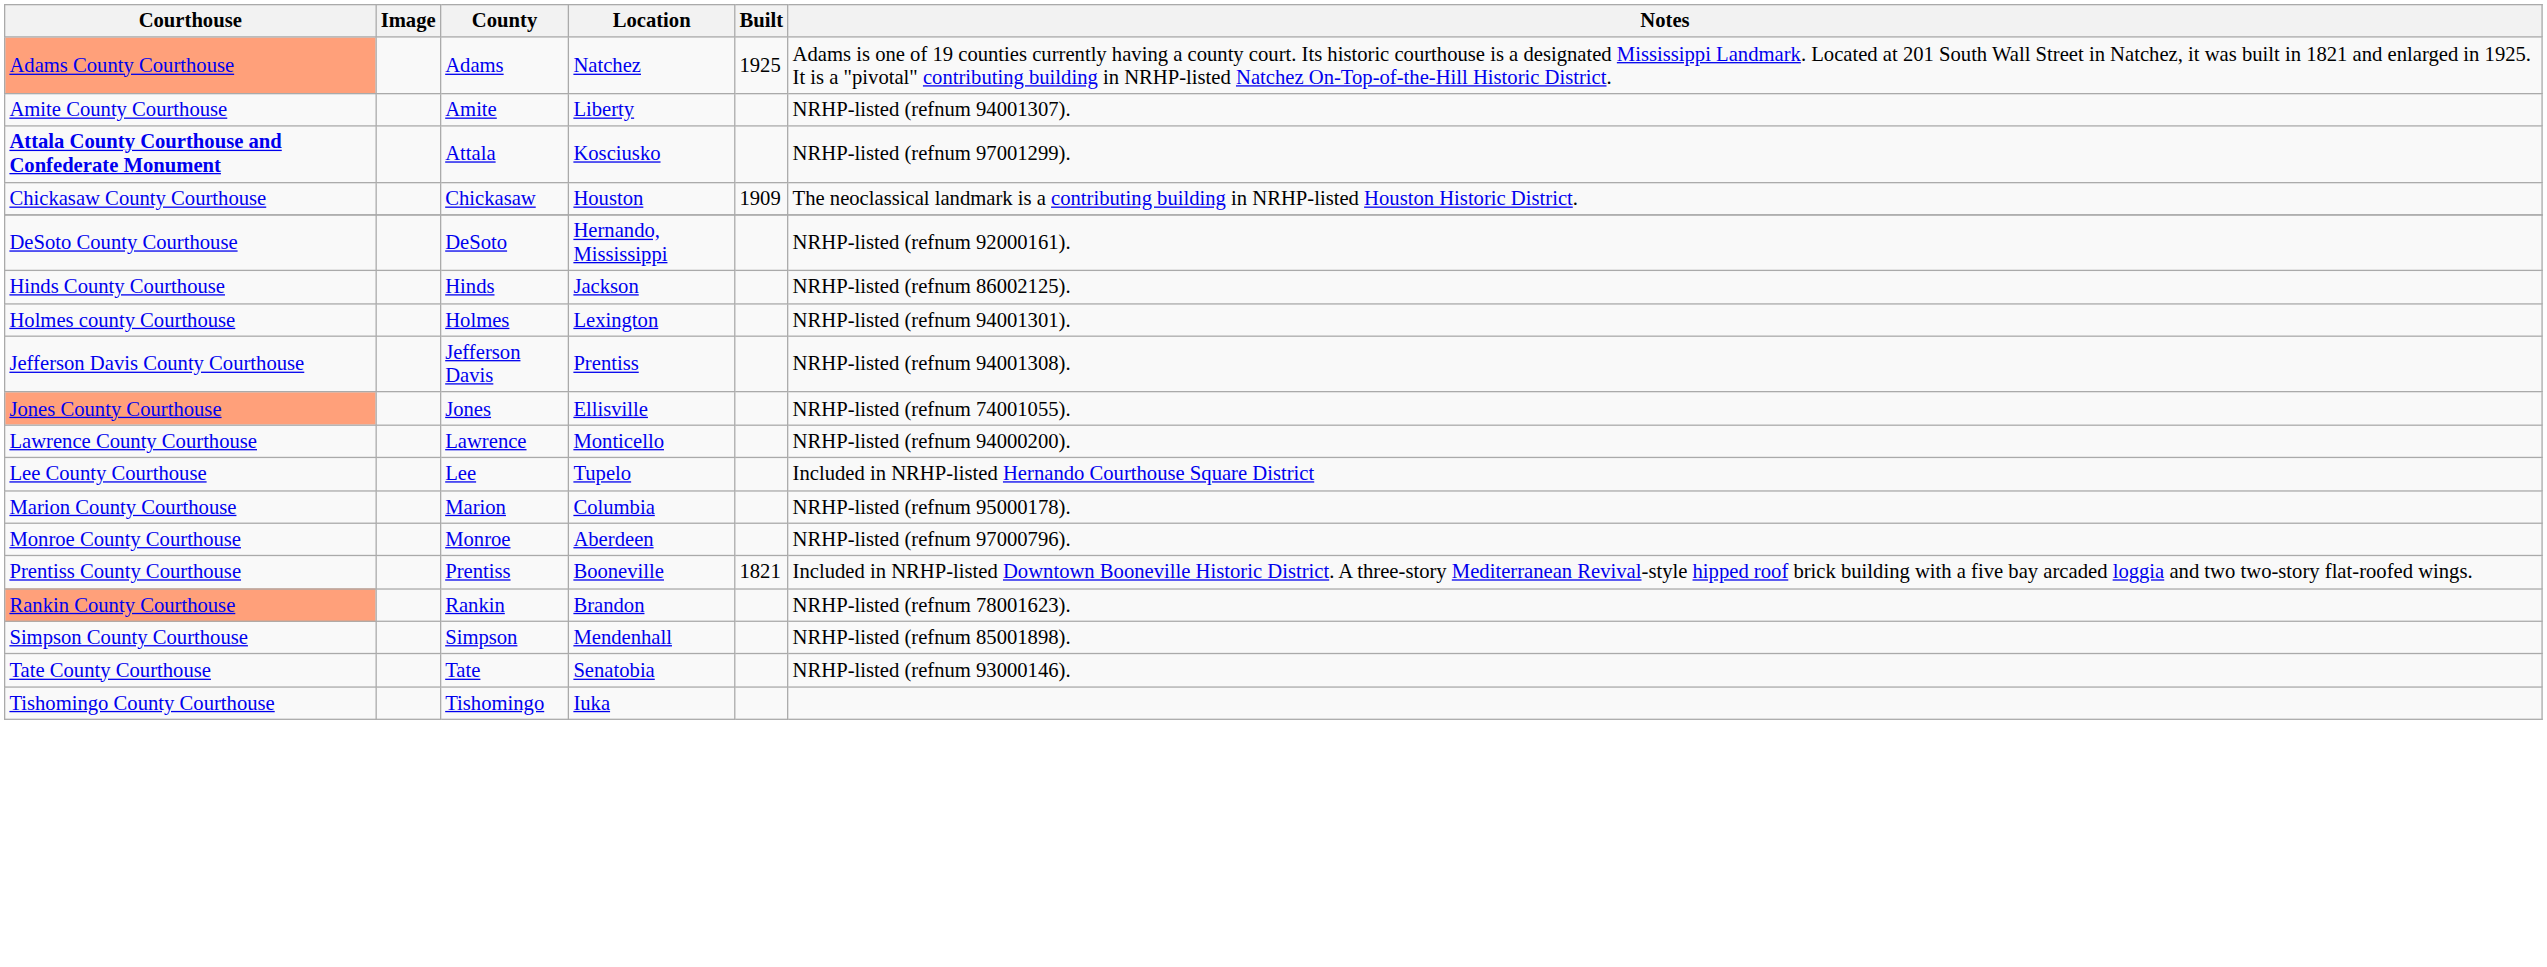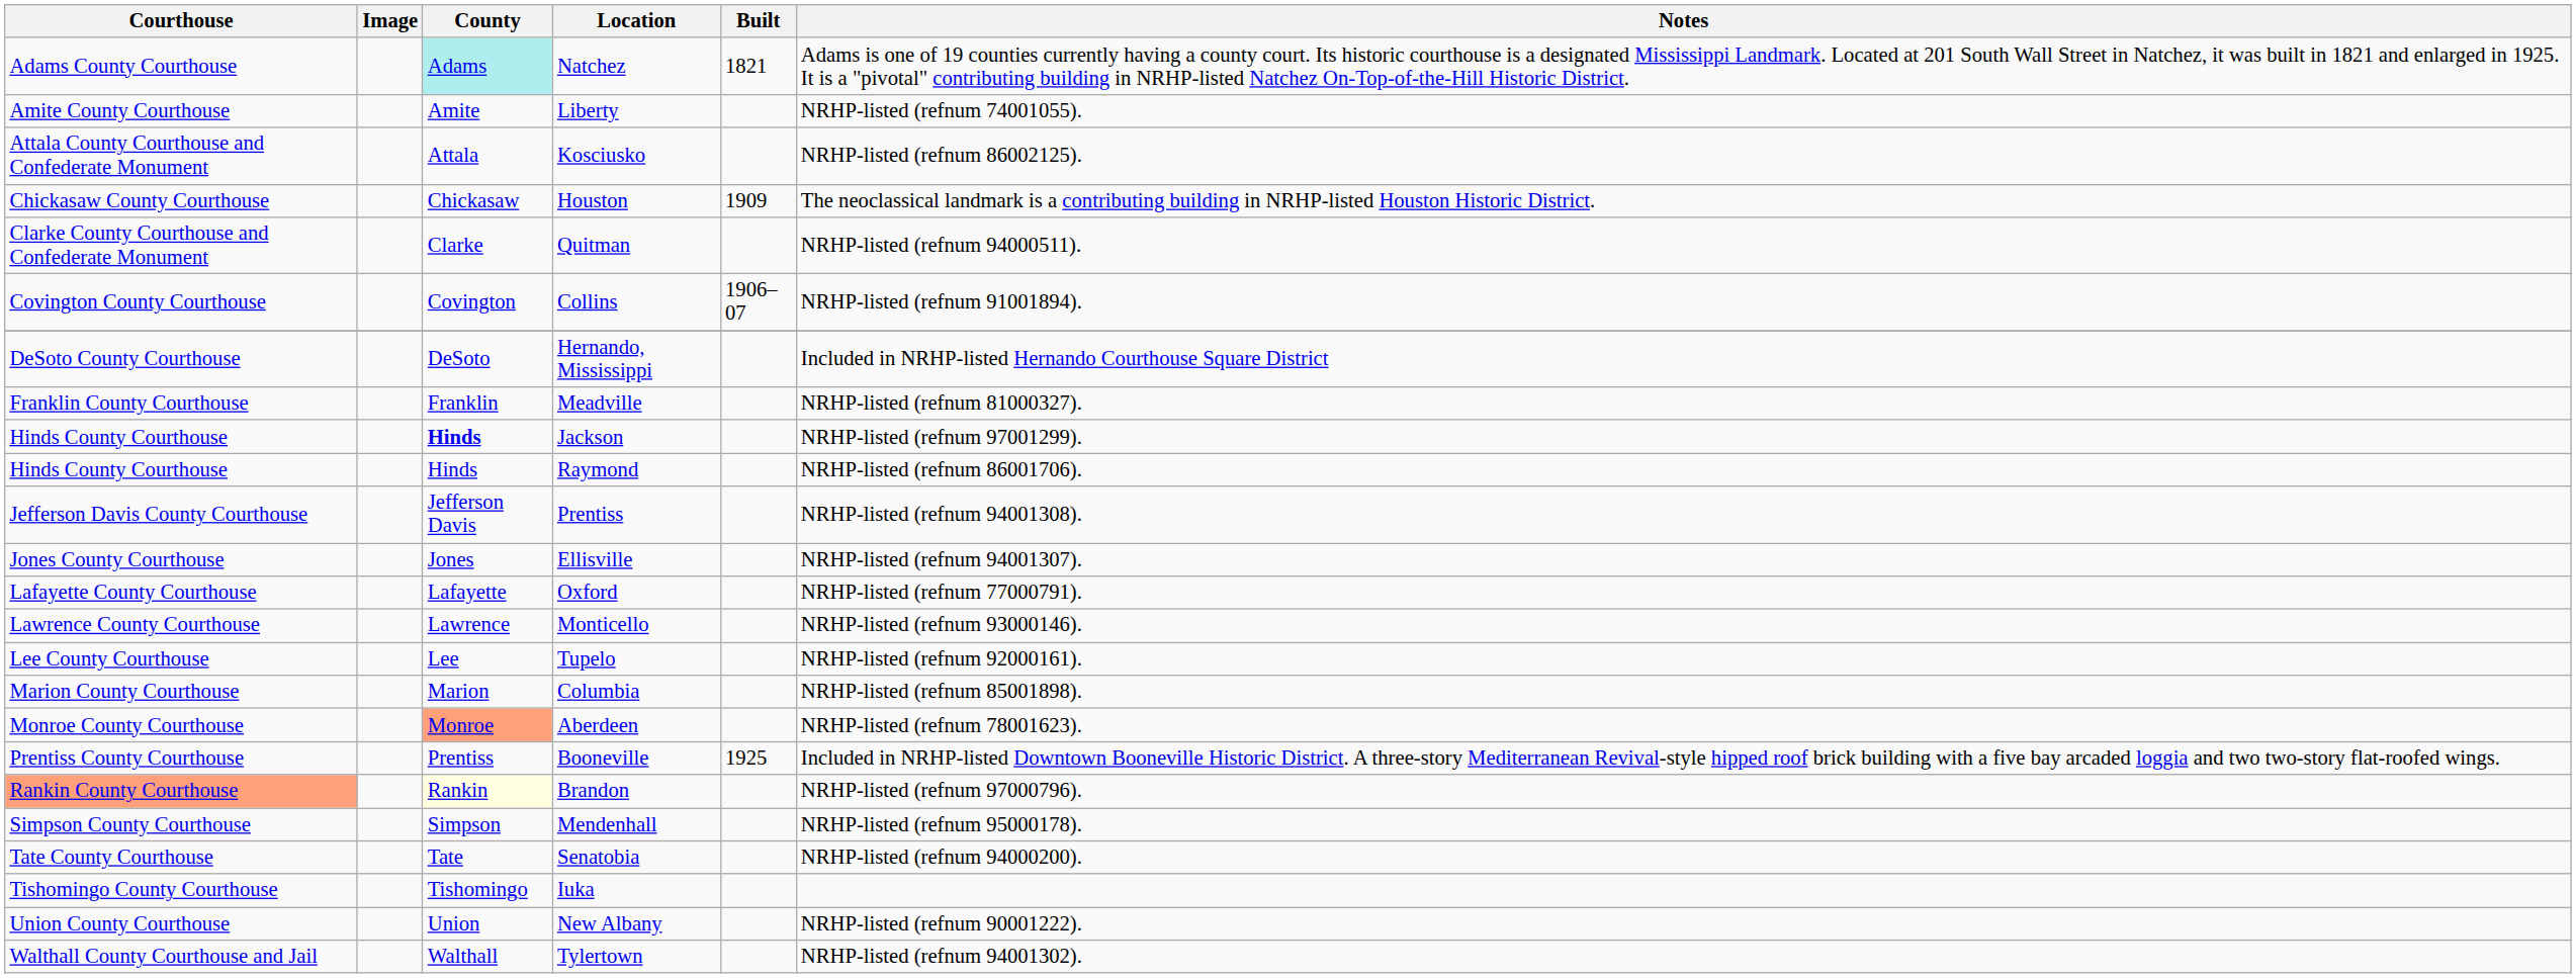 <table class="wikitable sortable sticky-header sort-under">
 <tr>
 <th>Courthouse</th>
 <th>Image</th>
 <th>County</th>
 <th>Location</th>
 <th>Built</th>
 <th>Notes</th>
 </tr>
 <tr>
-<td style="background: lightsalmon;"><a href='#'>Adams County Courthouse</a></td>
+<td><a href='#'>Adams County Courthouse</a></td>
 <td></td>
-<td><a href='#'>Adams</a></td>
+<td style="background: paleturquoise;"><a href='#'>Adams</a></td>
 <td><a href='#'>Natchez</a></td>
-<td>1925</td>
+<td>1821</td>
 <td>Adams is one of 19 counties currently having a county court. Its historic courthouse is a designated <a href='#'>Mississippi Landmark</a>. Located at 201 South Wall Street in Natchez, it was built in 1821 and enlarged in 1925. It is a "pivotal" <a href='#'>contributing building</a> in NRHP-listed <a href='#'>Natchez On-Top-of-the-Hill Historic District</a>.</td>
 </tr>
 <tr>
 <td><a href='#'>Amite County Courthouse</a></td>
 <td></td>
 <td><a href='#'>Amite</a></td>
 <td><a href='#'>Liberty</a><br><small></small></td>
 <td></td>
-<td>NRHP-listed (refnum 94001307).</td>
+<td>NRHP-listed (refnum 74001055).</td>
 </tr>
 <tr>
-<td><strong><a href='#'>Attala County Courthouse and Confederate Monument</a></strong></td>
+<td><a href='#'>Attala County Courthouse and Confederate Monument</a></td>
 <td></td>
 <td><a href='#'>Attala</a></td>
 <td><a href='#'>Kosciusko</a><br><small></small></td>
 <td></td>
-<td>NRHP-listed (refnum 97001299).</td>
+<td>NRHP-listed (refnum 86002125).</td>
 </tr>
 <tr>
 <td><a href='#'>Chickasaw County Courthouse</a></td>
 <td></td>
 <td><a href='#'>Chickasaw</a></td>
 <td><a href='#'>Houston</a><br><small></small></td>
 <td>1909</td>
 <td>The neoclassical landmark is a <a href='#'>contributing building</a> in NRHP-listed <a href='#'>Houston Historic District</a>.</td>
 </tr>
 <tr>
+<td><a href='#'>Clarke County Courthouse and Confederate Monument</a></td>
+<td></td>
+<td><a href='#'>Clarke</a></td>
+<td><a href='#'>Quitman</a><br><small></small></td>
+<td></td>
+<td>NRHP-listed (refnum 94000511).</td>
+</tr>
+<tr>
+<td><a href='#'>Covington County Courthouse</a></td>
+<td></td>
+<td><a href='#'>Covington</a></td>
+<td><a href='#'>Collins</a><br><small></small></td>
+<td>1906–07</td>
+<td>NRHP-listed (refnum 91001894).</td>
+</tr>
+<tr>
 </tr>
 <tr>
 <td><a href='#'>DeSoto County Courthouse</a></td>
 <td></td>
 <td><a href='#'>DeSoto</a></td>
 <td><a href='#'>Hernando, Mississippi</a></td>
 <td></td>
-<td>NRHP-listed (refnum 92000161).</td>
+<td>Included in NRHP-listed <a href='#'>Hernando Courthouse Square District</a></td>
+</tr>
+<tr>
+<td><a href='#'>Franklin County Courthouse</a></td>
+<td></td>
+<td><a href='#'>Franklin</a></td>
+<td><a href='#'>Meadville</a></td>
+<td></td>
+<td>NRHP-listed (refnum 81000327).</td>
+</tr>
+<tr>
+<td><a href='#'>Hinds County Courthouse</a></td>
+<td></td>
+<td><strong><a href='#'>Hinds</a></strong></td>
+<td><a href='#'>Jackson</a></td>
+<td></td>
+<td>NRHP-listed (refnum 97001299).</td>
 </tr>
 <tr>
 <td><a href='#'>Hinds County Courthouse</a></td>
 <td></td>
 <td><a href='#'>Hinds</a></td>
-<td><a href='#'>Jackson</a></td>
+<td><a href='#'>Raymond</a></td>
 <td></td>
-<td>NRHP-listed (refnum 86002125).</td>
-</tr>
-<tr>
-<td><a href='#'>Holmes county Courthouse</a></td>
-<td></td>
-<td><a href='#'>Holmes</a></td>
-<td><a href='#'>Lexington</a></td>
-<td></td>
-<td>NRHP-listed (refnum 94001301).</td>
+<td>NRHP-listed (refnum 86001706).</td>
 </tr>
 <tr>
 <td><a href='#'>Jefferson Davis County Courthouse</a></td>
 <td></td>
 <td><a href='#'>Jefferson Davis</a></td>
 <td><a href='#'>Prentiss</a></td>
 <td></td>
 <td>NRHP-listed (refnum 94001308).</td>
 </tr>
 <tr>
-<td style="background: lightsalmon;"><a href='#'>Jones County Courthouse</a></td>
+<td><a href='#'>Jones County Courthouse</a></td>
 <td></td>
 <td><a href='#'>Jones</a></td>
 <td><a href='#'>Ellisville</a></td>
 <td></td>
-<td>NRHP-listed (refnum 74001055).</td>
+<td>NRHP-listed (refnum 94001307).</td>
+</tr>
+<tr>
+<td><a href='#'>Lafayette County Courthouse</a></td>
+<td></td>
+<td><a href='#'>Lafayette</a></td>
+<td><a href='#'>Oxford</a></td>
+<td></td>
+<td>NRHP-listed (refnum 77000791).</td>
 </tr>
 <tr>
 <td><a href='#'>Lawrence County Courthouse</a></td>
 <td></td>
 <td><a href='#'>Lawrence</a></td>
 <td><a href='#'>Monticello</a></td>
 <td></td>
-<td>NRHP-listed (refnum 94000200).</td>
+<td>NRHP-listed (refnum 93000146).</td>
 </tr>
 <tr>
 <td><a href='#'>Lee County Courthouse</a></td>
 <td></td>
 <td><a href='#'>Lee</a></td>
 <td><a href='#'>Tupelo</a></td>
 <td></td>
-<td>Included in NRHP-listed <a href='#'>Hernando Courthouse Square District</a></td>
+<td>NRHP-listed (refnum 92000161).</td>
 </tr>
 <tr>
 <td><a href='#'>Marion County Courthouse</a></td>
 <td></td>
 <td><a href='#'>Marion</a></td>
 <td><a href='#'>Columbia</a></td>
 <td></td>
-<td>NRHP-listed (refnum 95000178).</td>
+<td>NRHP-listed (refnum 85001898).</td>
 </tr>
 <tr>
 <td><a href='#'>Monroe County Courthouse</a></td>
 <td></td>
-<td><a href='#'>Monroe</a></td>
+<td style="background: lightsalmon;"><a href='#'>Monroe</a></td>
 <td><a href='#'>Aberdeen</a></td>
 <td></td>
-<td>NRHP-listed (refnum 97000796).</td>
+<td>NRHP-listed (refnum 78001623).</td>
 </tr>
 <tr>
 <td><a href='#'>Prentiss County Courthouse</a></td>
 <td></td>
 <td><a href='#'>Prentiss</a></td>
 <td><a href='#'>Booneville</a></td>
-<td>1821</td>
+<td>1925</td>
 <td>Included in NRHP-listed <a href='#'>Downtown Booneville Historic District</a>. A three-story <a href='#'>Mediterranean Revival</a>-style <a href='#'>hipped roof</a> brick building with a five bay arcaded <a href='#'>loggia</a> and two two-story flat-roofed wings.</td>
 </tr>
 <tr>
 <td style="background: lightsalmon;"><a href='#'>Rankin County Courthouse</a></td>
 <td></td>
-<td><a href='#'>Rankin</a></td>
+<td style="background: lightyellow;"><a href='#'>Rankin</a></td>
 <td><a href='#'>Brandon</a></td>
 <td></td>
-<td>NRHP-listed (refnum 78001623).</td>
+<td>NRHP-listed (refnum 97000796).</td>
 </tr>
 <tr>
 <td><a href='#'>Simpson County Courthouse</a></td>
 <td></td>
 <td><a href='#'>Simpson</a></td>
 <td><a href='#'>Mendenhall</a></td>
 <td></td>
-<td>NRHP-listed (refnum 85001898).</td>
+<td>NRHP-listed (refnum 95000178).</td>
 </tr>
 <tr>
 <td><a href='#'>Tate County Courthouse</a></td>
 <td></td>
 <td><a href='#'>Tate</a></td>
 <td><a href='#'>Senatobia</a></td>
 <td></td>
-<td>NRHP-listed (refnum 93000146).</td>
+<td>NRHP-listed (refnum 94000200).</td>
 </tr>
 <tr>
 <td><a href='#'>Tishomingo County Courthouse</a></td>
 <td></td>
 <td><a href='#'>Tishomingo</a></td>
 <td><a href='#'>Iuka</a></td>
 <td></td>
 <td></td>
 </tr>
+<tr>
+<td><a href='#'>Union County Courthouse</a></td>
+<td></td>
+<td><a href='#'>Union</a></td>
+<td><a href='#'>New Albany</a></td>
+<td></td>
+<td>NRHP-listed (refnum 90001222).</td>
+</tr>
+<tr>
+<td><a href='#'>Walthall County Courthouse and Jail</a></td>
+<td></td>
+<td><a href='#'>Walthall</a></td>
+<td><a href='#'>Tylertown</a></td>
+<td></td>
+<td>NRHP-listed (refnum 94001302).</td>
+</tr>
 </table>
